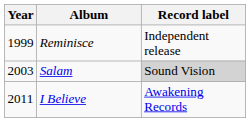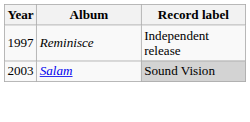 <table class="wikitable">
 <tr>
 <th align="center" rowspan="1" width="10">Year</th>
 <th align="center" rowspan="1" width="120">Album</th>
 <th align="center" rowspan="1" width="120">Record label</th>
 </tr>
 <tr>
-<td>1999</td>
+<td>1997</td>
 <td><em>Reminisce</em></td>
 <td align "center";>Independent release</td>
 </tr>
 <tr>
 <td>2003</td>
 <td><em><a href='#'>Salam</a></em></td>
 <td align "center" style="background: lightgrey;">Sound Vision</td>
 </tr>
-<tr>
-<td>2011</td>
-<td><em><a href='#'>I Believe</a></em></td>
-<td align "center"><a href='#'>Awakening Records</a></td>
-</tr>
 </table>
